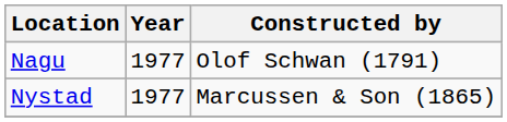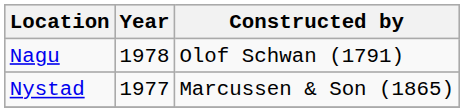 <table class="wikitable">
 <tr>
 <th>Location</th>
 <th>Year</th>
 <th>Constructed by</th>
 </tr>
 <tr>
 <td><a href='#'>Nagu</a></td>
-<td>1977</td>
+<td>1978</td>
 <td>Olof Schwan (1791)</td>
 </tr>
 <tr>
 <td><a href='#'>Nystad</a></td>
 <td>1977</td>
 <td>Marcussen & Son (1865)</td>
 </tr>
 <tr>
 </tr>
 </table>
